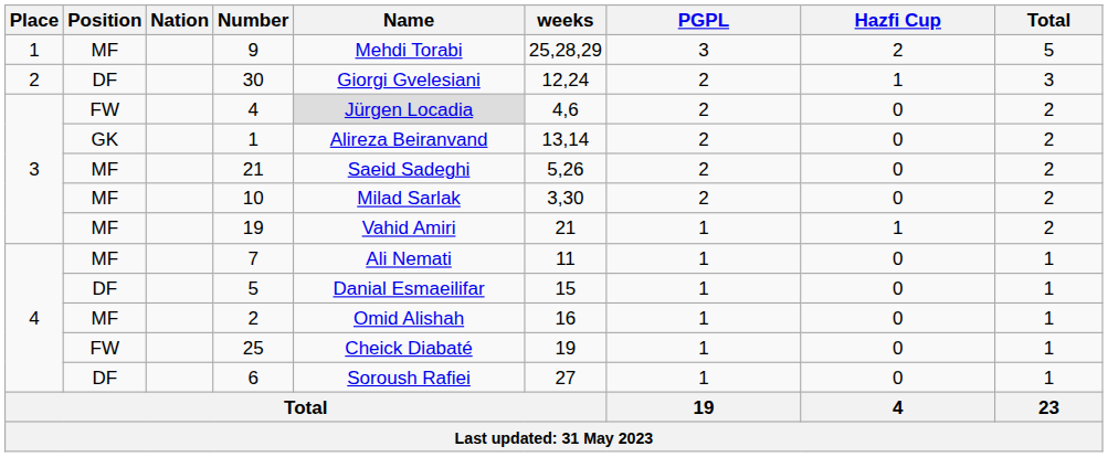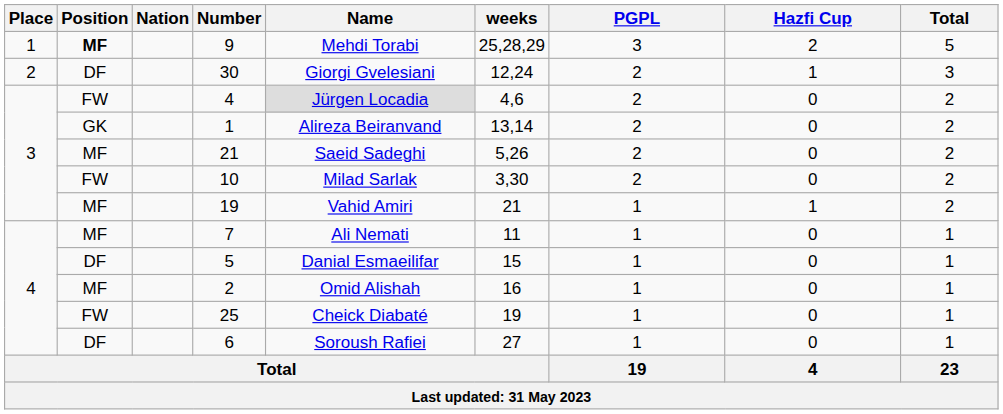 <table class="wikitable" style="font-size: 95%; text-align: center;">
 <tr>
 <th width=40>Place</th>
 <th width=40>Position</th>
 <th width=40>Nation</th>
 <th width=40>Number</th>
 <th width=180>Name</th>
 <th width=40>weeks</th>
 <th width=150><a href='#'>PGPL</a></th>
 <th width=150><a href='#'>Hazfi Cup</a></th>
 <th width=80>Total</th>
 </tr>
 <tr>
 <td>1</td>
-<td>MF</td>
+<td><strong>MF</strong></td>
 <td></td>
 <td>9</td>
 <td><a href='#'>Mehdi Torabi</a></td>
 <td>25,28,29</td>
 <td>3</td>
 <td>2</td>
 <td>5</td>
 </tr>
 <tr>
 <td>2</td>
 <td>DF</td>
 <td></td>
 <td>30</td>
 <td><a href='#'>Giorgi Gvelesiani</a></td>
 <td>12,24</td>
 <td>2</td>
 <td>1</td>
 <td>3</td>
 </tr>
 <tr>
 <td rowspan="5">3</td>
 <td>FW</td>
 <td></td>
 <td>4</td>
 <td style="background:#ddd;"><a href='#'>Jürgen Locadia</a></td>
 <td>4,6</td>
 <td>2</td>
 <td>0</td>
 <td>2</td>
 </tr>
 <tr>
 <td>GK</td>
 <td></td>
 <td>1</td>
 <td><a href='#'>Alireza Beiranvand</a></td>
 <td>13,14</td>
 <td>2</td>
 <td>0</td>
 <td>2</td>
 </tr>
 <tr>
 <td>MF</td>
 <td></td>
 <td>21</td>
 <td><a href='#'>Saeid Sadeghi</a></td>
 <td>5,26</td>
 <td>2</td>
 <td>0</td>
 <td>2</td>
 </tr>
 <tr>
-<td>MF</td>
+<td>FW</td>
 <td></td>
 <td>10</td>
 <td><a href='#'>Milad Sarlak</a></td>
 <td>3,30</td>
 <td>2</td>
 <td>0</td>
 <td>2</td>
 </tr>
 <tr>
 <td>MF</td>
 <td></td>
 <td>19</td>
 <td><a href='#'>Vahid Amiri</a></td>
 <td>21</td>
 <td>1</td>
 <td>1</td>
 <td>2</td>
 </tr>
 <tr>
 <td rowspan="5">4</td>
 <td>MF</td>
 <td></td>
 <td>7</td>
 <td><a href='#'>Ali Nemati</a></td>
 <td>11</td>
 <td>1</td>
 <td>0</td>
 <td>1</td>
 </tr>
 <tr>
 <td>DF</td>
 <td></td>
 <td>5</td>
 <td><a href='#'>Danial Esmaeilifar</a></td>
 <td>15</td>
 <td>1</td>
 <td>0</td>
 <td>1</td>
 </tr>
 <tr>
 <td>MF</td>
 <td></td>
 <td>2</td>
 <td><a href='#'>Omid Alishah</a></td>
 <td>16</td>
 <td>1</td>
 <td>0</td>
 <td>1</td>
 </tr>
 <tr>
 <td>FW</td>
 <td></td>
 <td>25</td>
 <td><a href='#'>Cheick Diabaté</a></td>
 <td>19</td>
 <td>1</td>
 <td>0</td>
 <td>1</td>
 </tr>
 <tr>
 <td>DF</td>
 <td></td>
 <td>6</td>
 <td><a href='#'>Soroush Rafiei</a></td>
 <td>27</td>
 <td>1</td>
 <td>0</td>
 <td>1</td>
 </tr>
 <tr>
 <th colspan="6">Total</th>
 <th>19</th>
 <th>4</th>
 <th><strong>23</strong></th>
 </tr>
 <tr style="text-align:left; background:#dcdcdc;">
 <th colspan="20"><small>Last updated: 31 May 2023</small></th>
 </tr>
 </table>
